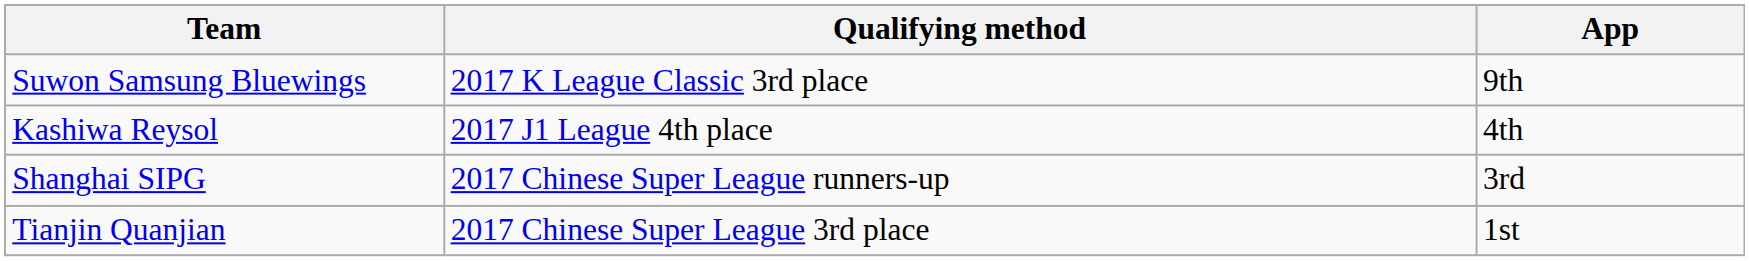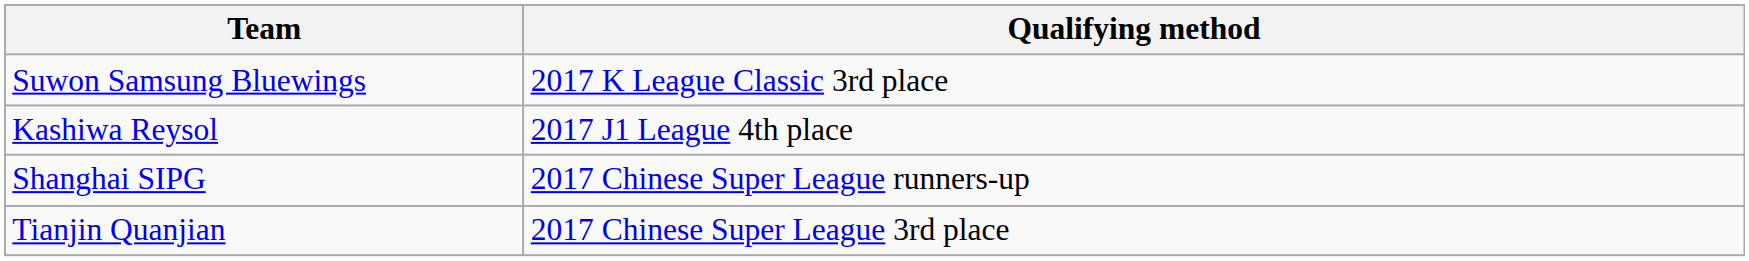 <table class="wikitable" style="table-layout:fixed;width:100%;">
 <tr>
 <th width=25%>Team</th>
 <th width=60%>Qualifying method</th>
-<th width=15%>App </th>
 </tr>
 <tr>
 <td> <a href='#'>Suwon Samsung Bluewings</a></td>
 <td><a href='#'>2017 K League Classic</a> 3rd place</td>
-<td>9th </td>
 </tr>
 <tr>
 <td> <a href='#'>Kashiwa Reysol</a></td>
 <td><a href='#'>2017 J1 League</a> 4th place</td>
-<td>4th </td>
 </tr>
 <tr>
 <td> <a href='#'>Shanghai SIPG</a></td>
 <td><a href='#'>2017 Chinese Super League</a> runners-up</td>
-<td>3rd </td>
 </tr>
 <tr>
 <td> <a href='#'>Tianjin Quanjian</a></td>
 <td><a href='#'>2017 Chinese Super League</a> 3rd place</td>
-<td>1st</td>
 </tr>
 </table>
